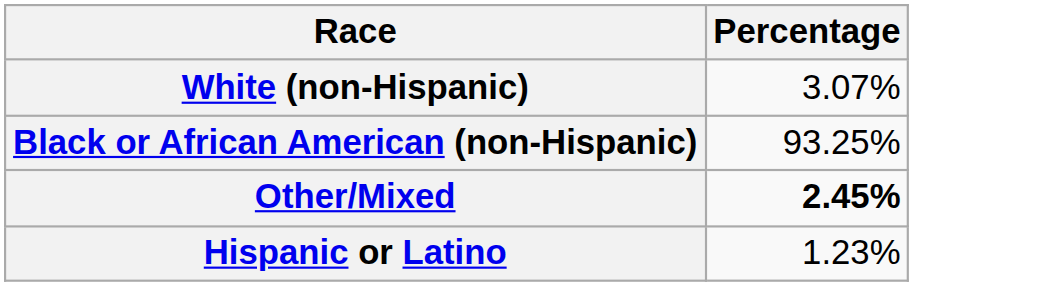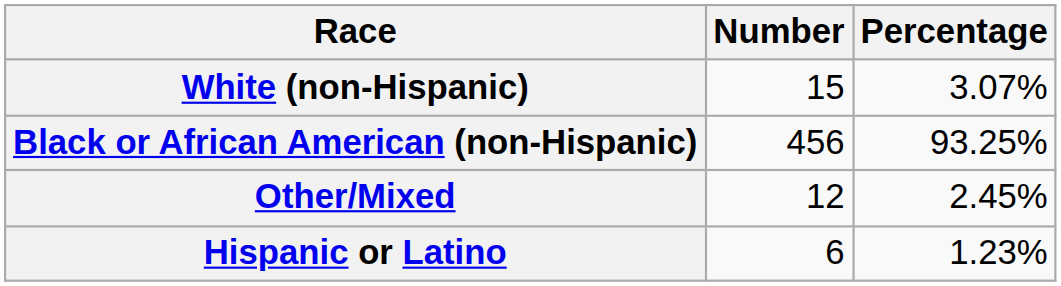 <table class="wikitable" style="text-align:right">
 <tr>
 <th scope="col">Race</th>
+<th scope="col">Number</th>
 <th scope="col">Percentage</th>
 </tr>
 <tr>
 <th scope="row"><a href='#'>White</a> (non-Hispanic)</th>
+<td>15</td>
 <td>3.07%</td>
 </tr>
 <tr>
 <th scope="row"><a href='#'>Black or African American</a> (non-Hispanic)</th>
+<td>456</td>
 <td>93.25%</td>
 </tr>
 <tr>
 <th scope="row"><a href='#'>Other/Mixed</a></th>
-<td><strong>2.45%</strong></td>
+<td>12</td>
+<td>2.45%</td>
 </tr>
 <tr>
 <th scope="row"><a href='#'>Hispanic</a> or <a href='#'>Latino</a></th>
+<td>6</td>
 <td>1.23%</td>
 </tr>
 </table>
